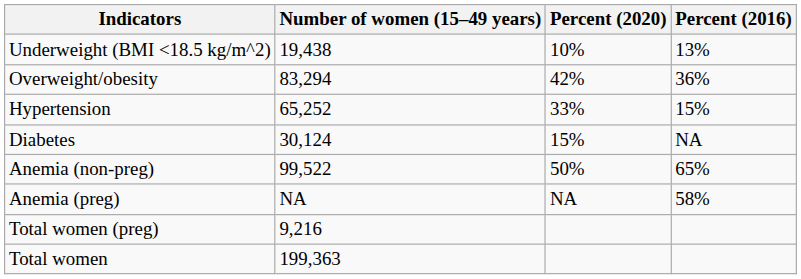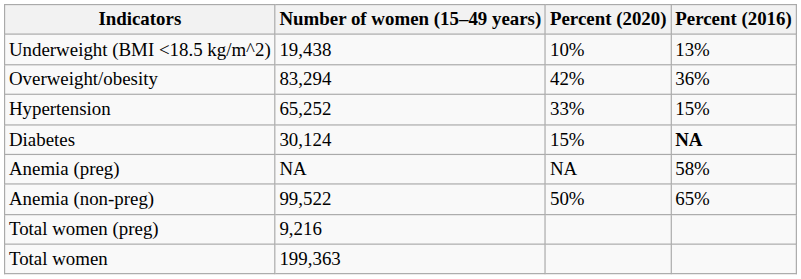 <table class="wikitable sortable">
 <tr>
 <th>Indicators</th>
 <th>Number of women (15–49 years)</th>
 <th>Percent (2020)</th>
 <th>Percent (2016)</th>
 </tr>
 <tr>
 <td>Underweight (BMI <18.5 kg/m^2)</td>
 <td>19,438</td>
 <td>10%</td>
 <td>13%</td>
 </tr>
 <tr>
 <td>Overweight/obesity</td>
 <td>83,294</td>
 <td>42%</td>
 <td>36%</td>
 </tr>
 <tr>
 <td>Hypertension</td>
 <td>65,252</td>
 <td>33%</td>
 <td>15%</td>
 </tr>
 <tr>
 <td>Diabetes</td>
 <td>30,124</td>
 <td>15%</td>
+<td><strong>NA</strong></td>
+</tr>
+<tr>
+<td>Anemia (preg)</td>
 <td>NA</td>
+<td>NA</td>
+<td>58%</td>
 </tr>
 <tr>
 <td>Anemia (non-preg)</td>
 <td>99,522</td>
 <td>50%</td>
 <td>65%</td>
-</tr>
-<tr>
-<td>Anemia (preg)</td>
-<td>NA</td>
-<td>NA</td>
-<td>58%</td>
 </tr>
 <tr>
 <td>Total women (preg)</td>
 <td>9,216</td>
 <td></td>
 <td></td>
 </tr>
 <tr>
 <td>Total women</td>
 <td>199,363</td>
 <td></td>
 <td></td>
 </tr>
 </table>
